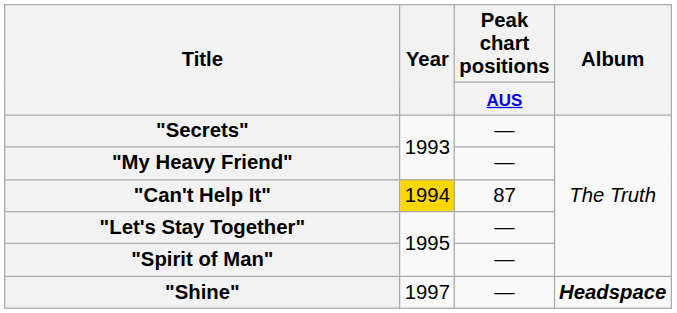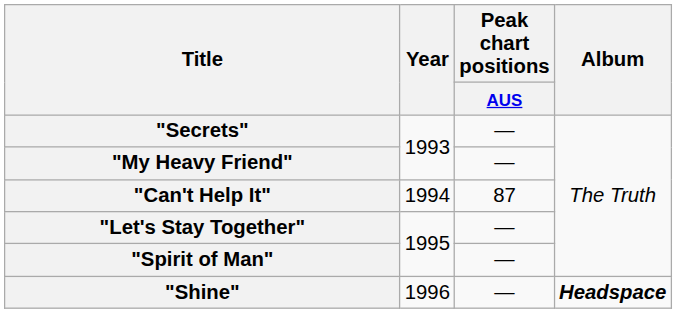 <table class="wikitable plainrowheaders" style="text-align:center;" border="1">
 <tr>
 <th rowspan="2" scope="col" style="width:19em;">Title</th>
 <th rowspan="2" scope="col" style="width:1em;">Year</th>
 <th colspan="1">Peak chart positions</th>
 <th rowspan="2" scope="col">Album</th>
 </tr>
 <tr>
 <th width="30px"><small><a href='#'>AUS</a></small><br></th>
 </tr>
 <tr>
 <th scope="row">"Secrets"</th>
 <td rowspan="2">1993</td>
 <td>—</td>
 <td rowspan="5"><em>The Truth</em></td>
 </tr>
 <tr>
 <th scope="row">"My Heavy Friend"</th>
 <td>—</td>
 </tr>
 <tr>
 <th scope="row">"Can't Help It"</th>
-<td style="background: gold;">1994</td>
+<td>1994</td>
 <td>87</td>
 </tr>
 <tr>
 <th scope="row">"Let's Stay Together"</th>
 <td rowspan="2">1995</td>
 <td>—</td>
 </tr>
 <tr>
 <th scope="row">"Spirit of Man"</th>
 <td>—</td>
 </tr>
 <tr>
 <th scope="row">"Shine"</th>
-<td>1997</td>
+<td>1996</td>
 <td>—</td>
 <td><strong><em>Headspace</em></strong></td>
 </tr>
 </table>
